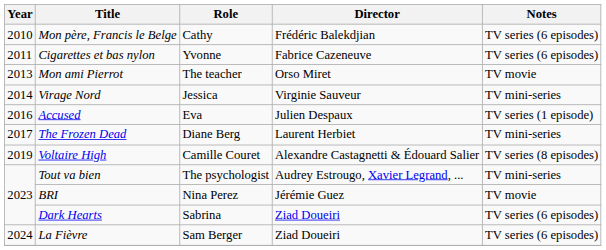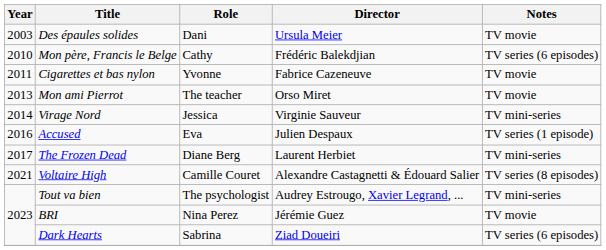 <table class="wikitable sortable">
 <tr>
 <th>Year</th>
 <th>Title</th>
 <th>Role</th>
 <th>Director</th>
 <th class="unsortable">Notes</th>
+</tr>
+<tr>
+<td>2003</td>
+<td><em>Des épaules solides</em></td>
+<td>Dani</td>
+<td><a href='#'>Ursula Meier</a></td>
+<td>TV movie</td>
 </tr>
 <tr>
 <td>2010</td>
 <td><em>Mon père, Francis le Belge</em></td>
 <td>Cathy</td>
 <td>Frédéric Balekdjian</td>
 <td>TV series (6 episodes)</td>
 </tr>
 <tr>
 <td>2011</td>
 <td><em>Cigarettes et bas nylon</em></td>
 <td>Yvonne</td>
 <td>Fabrice Cazeneuve</td>
-<td>TV series (6 episodes)</td>
+<td>TV movie</td>
 </tr>
 <tr>
 <td>2013</td>
 <td><em>Mon ami Pierrot</em></td>
 <td>The teacher</td>
 <td>Orso Miret</td>
 <td>TV movie</td>
 </tr>
 <tr>
 <td>2014</td>
 <td><em>Virage Nord</em></td>
 <td>Jessica</td>
 <td>Virginie Sauveur</td>
 <td>TV mini-series</td>
 </tr>
 <tr>
 <td>2016</td>
 <td><em><a href='#'>Accused</a></em></td>
 <td>Eva</td>
 <td>Julien Despaux</td>
 <td>TV series (1 episode)</td>
 </tr>
 <tr>
 <td>2017</td>
 <td><em><a href='#'>The Frozen Dead</a></em></td>
 <td>Diane Berg</td>
 <td>Laurent Herbiet</td>
 <td>TV mini-series</td>
 </tr>
 <tr>
-<td>2019</td>
+<td>2021</td>
 <td><em><a href='#'>Voltaire High</a></em></td>
 <td>Camille Couret</td>
 <td>Alexandre Castagnetti & Édouard Salier</td>
 <td>TV series (8 episodes)</td>
 </tr>
 <tr>
 <td rowspan=3>2023</td>
 <td><em>Tout va bien</em></td>
 <td>The psychologist</td>
 <td>Audrey Estrougo, <a href='#'>Xavier Legrand</a>, ...</td>
 <td>TV mini-series</td>
 </tr>
 <tr>
 <td><em>BRI</em></td>
 <td>Nina Perez</td>
 <td>Jérémie Guez</td>
 <td>TV movie</td>
 </tr>
 <tr>
 <td><em><a href='#'>Dark Hearts</a></em></td>
 <td>Sabrina</td>
 <td><a href='#'>Ziad Doueiri</a></td>
 <td>TV series (6 episodes)</td>
 </tr>
 <tr>
-<td>2024</td>
-<td><em>La Fièvre</em></td>
-<td>Sam Berger</td>
-<td>Ziad Doueiri</td>
-<td>TV series (6 episodes)</td>
-</tr>
-<tr>
 </tr>
 </table>
